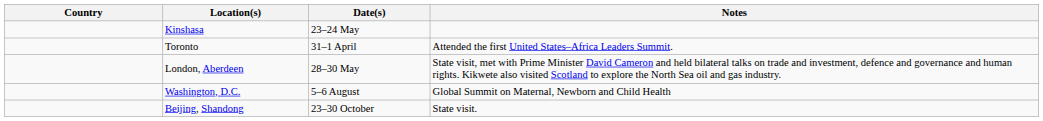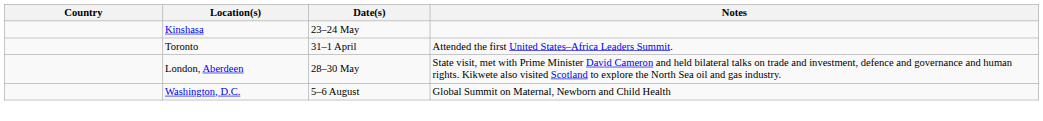 <table class="wikitable sortable">
 <tr>
 <th style="width: 13%;">Country</th>
 <th style="width: 12%;">Location(s)</th>
 <th style="width: 10%; ">Date(s)</th>
 <th style="width: 50%;">Notes</th>
 </tr>
 <tr>
 <td></td>
 <td><a href='#'>Kinshasa</a></td>
 <td>23–24 May</td>
 <td></td>
 </tr>
 <tr>
 <td></td>
 <td>Toronto</td>
 <td>31–1 April</td>
 <td>Attended the first <a href='#'>United States–Africa Leaders Summit</a>.</td>
 </tr>
 <tr>
 <td></td>
 <td>London, <a href='#'>Aberdeen</a></td>
 <td>28–30 May</td>
 <td>State visit, met with Prime Minister <a href='#'>David Cameron</a> and held bilateral talks on trade and investment, defence and governance and human rights. Kikwete also visited <a href='#'>Scotland</a> to explore the North Sea oil and gas industry.</td>
 </tr>
 <tr>
 <td></td>
 <td><a href='#'>Washington, D.C.</a></td>
 <td>5–6 August</td>
 <td>Global Summit on Maternal, Newborn and Child Health</td>
 </tr>
-<tr>
-<td></td>
-<td><a href='#'>Beijing</a>, <a href='#'>Shandong</a></td>
-<td>23–30 October</td>
-<td>State visit.</td>
-</tr>
 </table>
